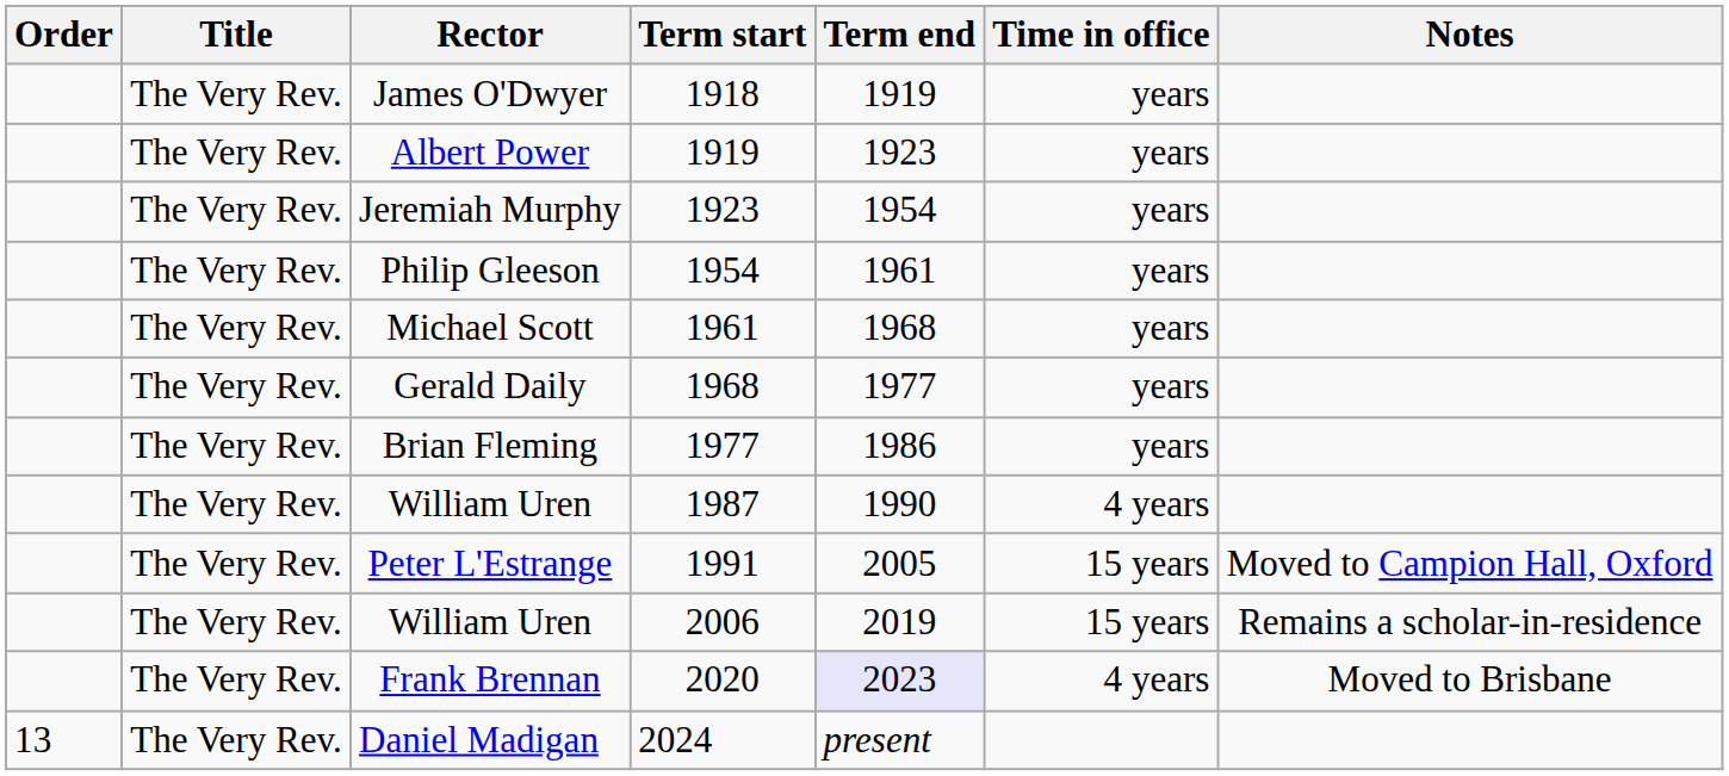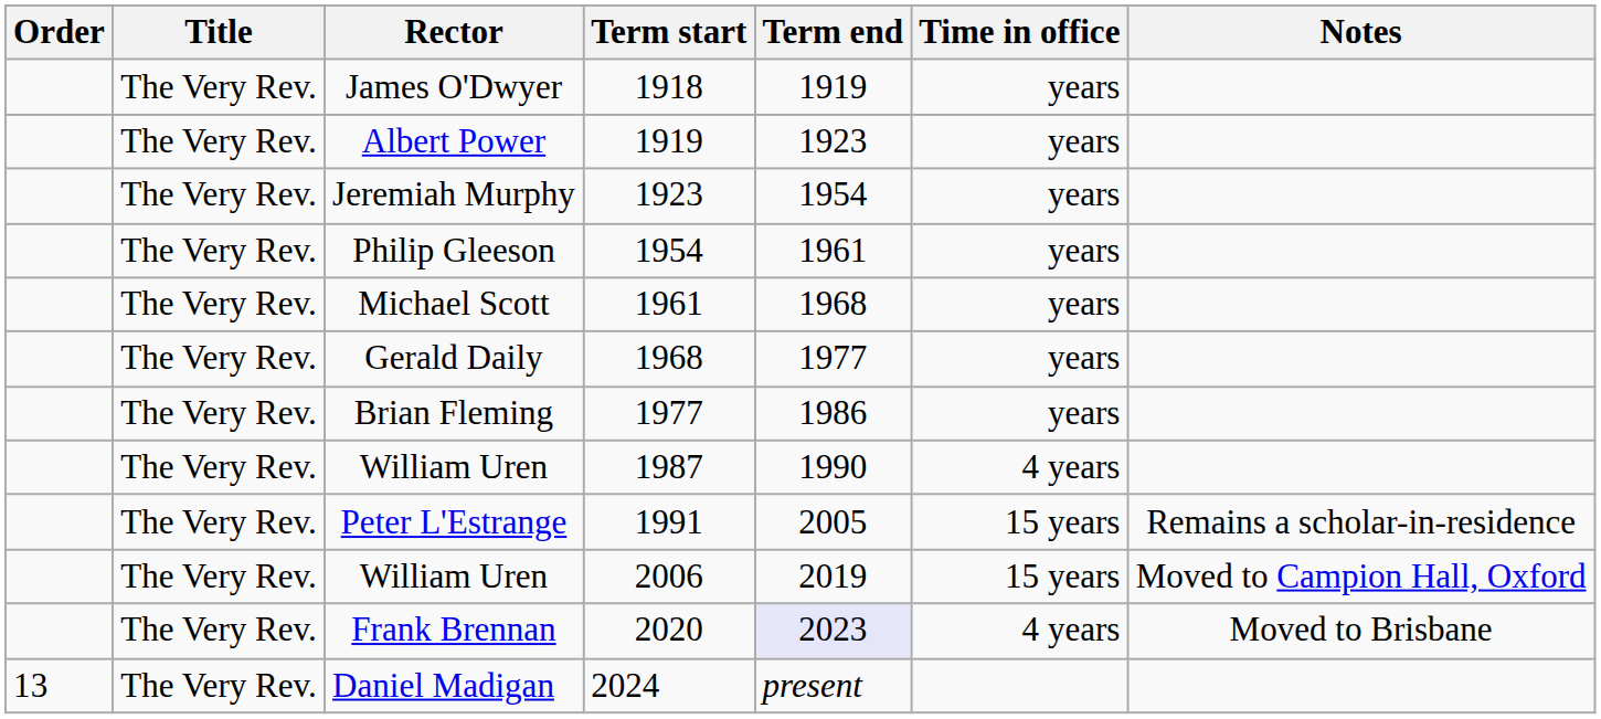 <table class="wikitable sortable">
 <tr>
 <th>Order</th>
 <th>Title</th>
 <th>Rector</th>
 <th>Term start</th>
 <th>Term end</th>
 <th>Time in office</th>
 <th>Notes</th>
 </tr>
 <tr style="text-align:center;">
 <td></td>
 <td>The Very Rev.</td>
 <td>James O'Dwyer </td>
 <td>1918</td>
 <td>1919</td>
 <td align=right> years</td>
 <td></td>
 </tr>
 <tr style="text-align:center;">
 <td></td>
 <td>The Very Rev.</td>
 <td><a href='#'>Albert Power</a> </td>
 <td>1919</td>
 <td>1923</td>
 <td align=right> years</td>
 <td></td>
 </tr>
 <tr style="text-align:center;">
 <td></td>
 <td>The Very Rev.</td>
 <td>Jeremiah Murphy </td>
 <td>1923</td>
 <td>1954</td>
 <td align=right> years</td>
 <td></td>
 </tr>
 <tr style="text-align:center;">
 <td></td>
 <td>The Very Rev.</td>
 <td>Philip Gleeson </td>
 <td>1954</td>
 <td>1961</td>
 <td align=right> years</td>
 <td></td>
 </tr>
 <tr style="text-align:center;">
 <td></td>
 <td>The Very Rev.</td>
 <td>Michael Scott </td>
 <td>1961</td>
 <td>1968</td>
 <td align=right> years</td>
 <td></td>
 </tr>
 <tr style="text-align:center;">
 <td></td>
 <td>The Very Rev.</td>
 <td>Gerald Daily </td>
 <td>1968</td>
 <td>1977</td>
 <td align=right> years</td>
 <td></td>
 </tr>
 <tr style="text-align:center;">
 <td></td>
 <td>The Very Rev.</td>
 <td>Brian Fleming </td>
 <td>1977</td>
 <td>1986</td>
 <td align=right> years</td>
 <td></td>
 </tr>
 <tr style="text-align:center;">
 <td></td>
 <td>The Very Rev.</td>
 <td>William Uren </td>
 <td>1987</td>
 <td>1990</td>
 <td align=right>4 years</td>
 <td></td>
 </tr>
 <tr style="text-align:center;">
 <td></td>
 <td>The Very Rev.</td>
 <td><a href='#'>Peter L'Estrange</a> </td>
 <td>1991</td>
 <td>2005</td>
 <td align=right>15 years</td>
-<td>Moved to <a href='#'>Campion Hall, Oxford</a></td>
+<td>Remains a scholar-in-residence</td>
 </tr>
 <tr style="text-align:center;">
 <td></td>
 <td>The Very Rev.</td>
 <td>William Uren  </td>
 <td>2006</td>
 <td>2019</td>
 <td align=right>15 years</td>
-<td>Remains a scholar-in-residence</td>
+<td>Moved to <a href='#'>Campion Hall, Oxford</a></td>
 </tr>
 <tr style="text-align:center;">
 <td></td>
 <td>The Very Rev.</td>
 <td><a href='#'>Frank Brennan</a>  </td>
 <td>2020</td>
 <td style="background: lavender;">2023</td>
 <td align="right">4 years</td>
 <td>Moved to Brisbane</td>
 </tr>
 <tr>
 <td>13</td>
 <td>The Very Rev.</td>
 <td><a href='#'>Daniel Madigan</a> </td>
 <td>2024</td>
 <td><em>present</em></td>
 <td></td>
 <td></td>
 </tr>
 </table>
